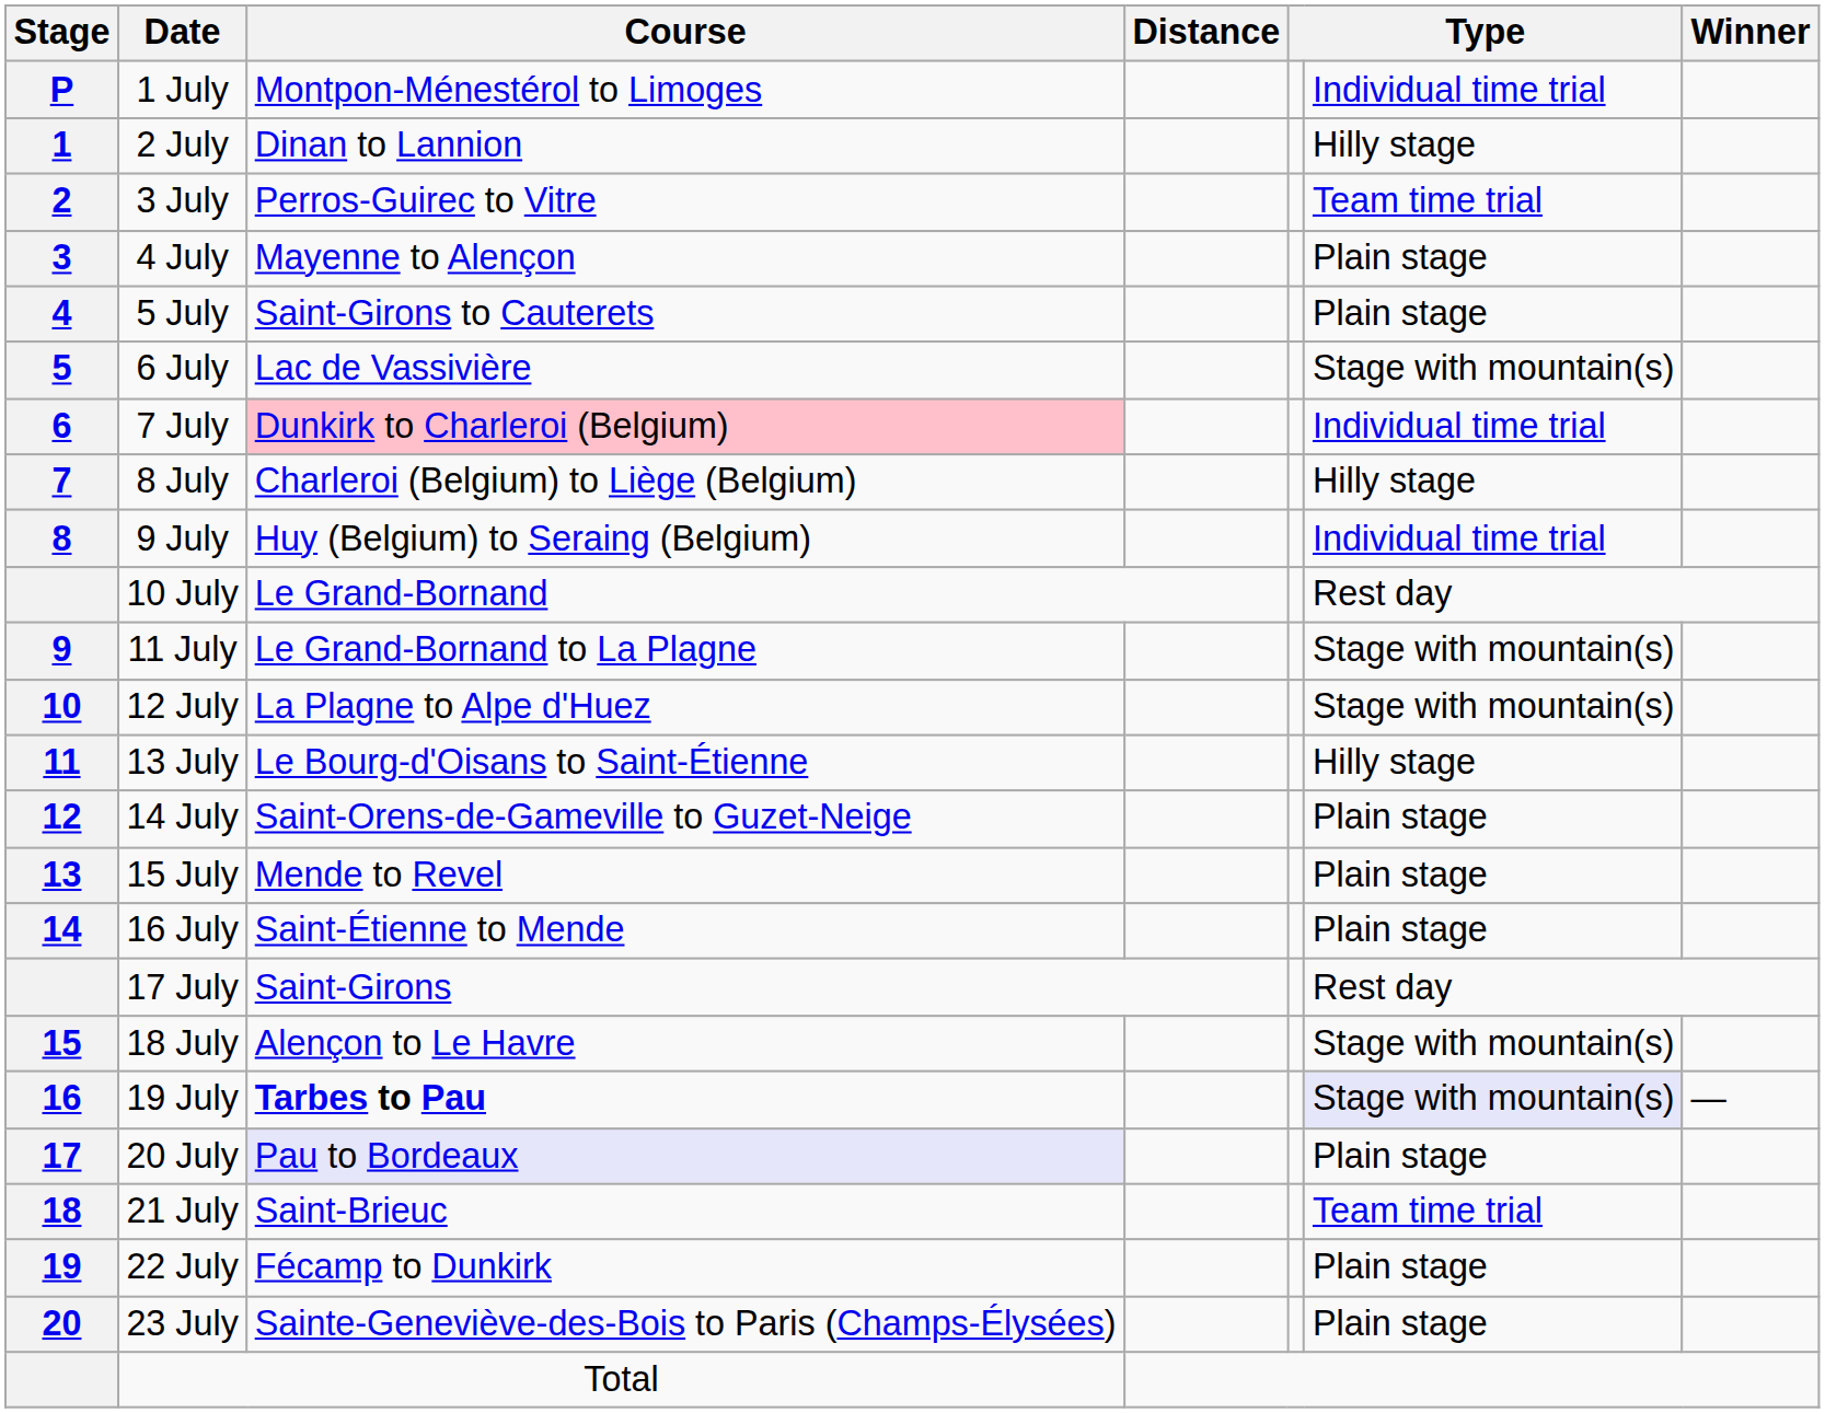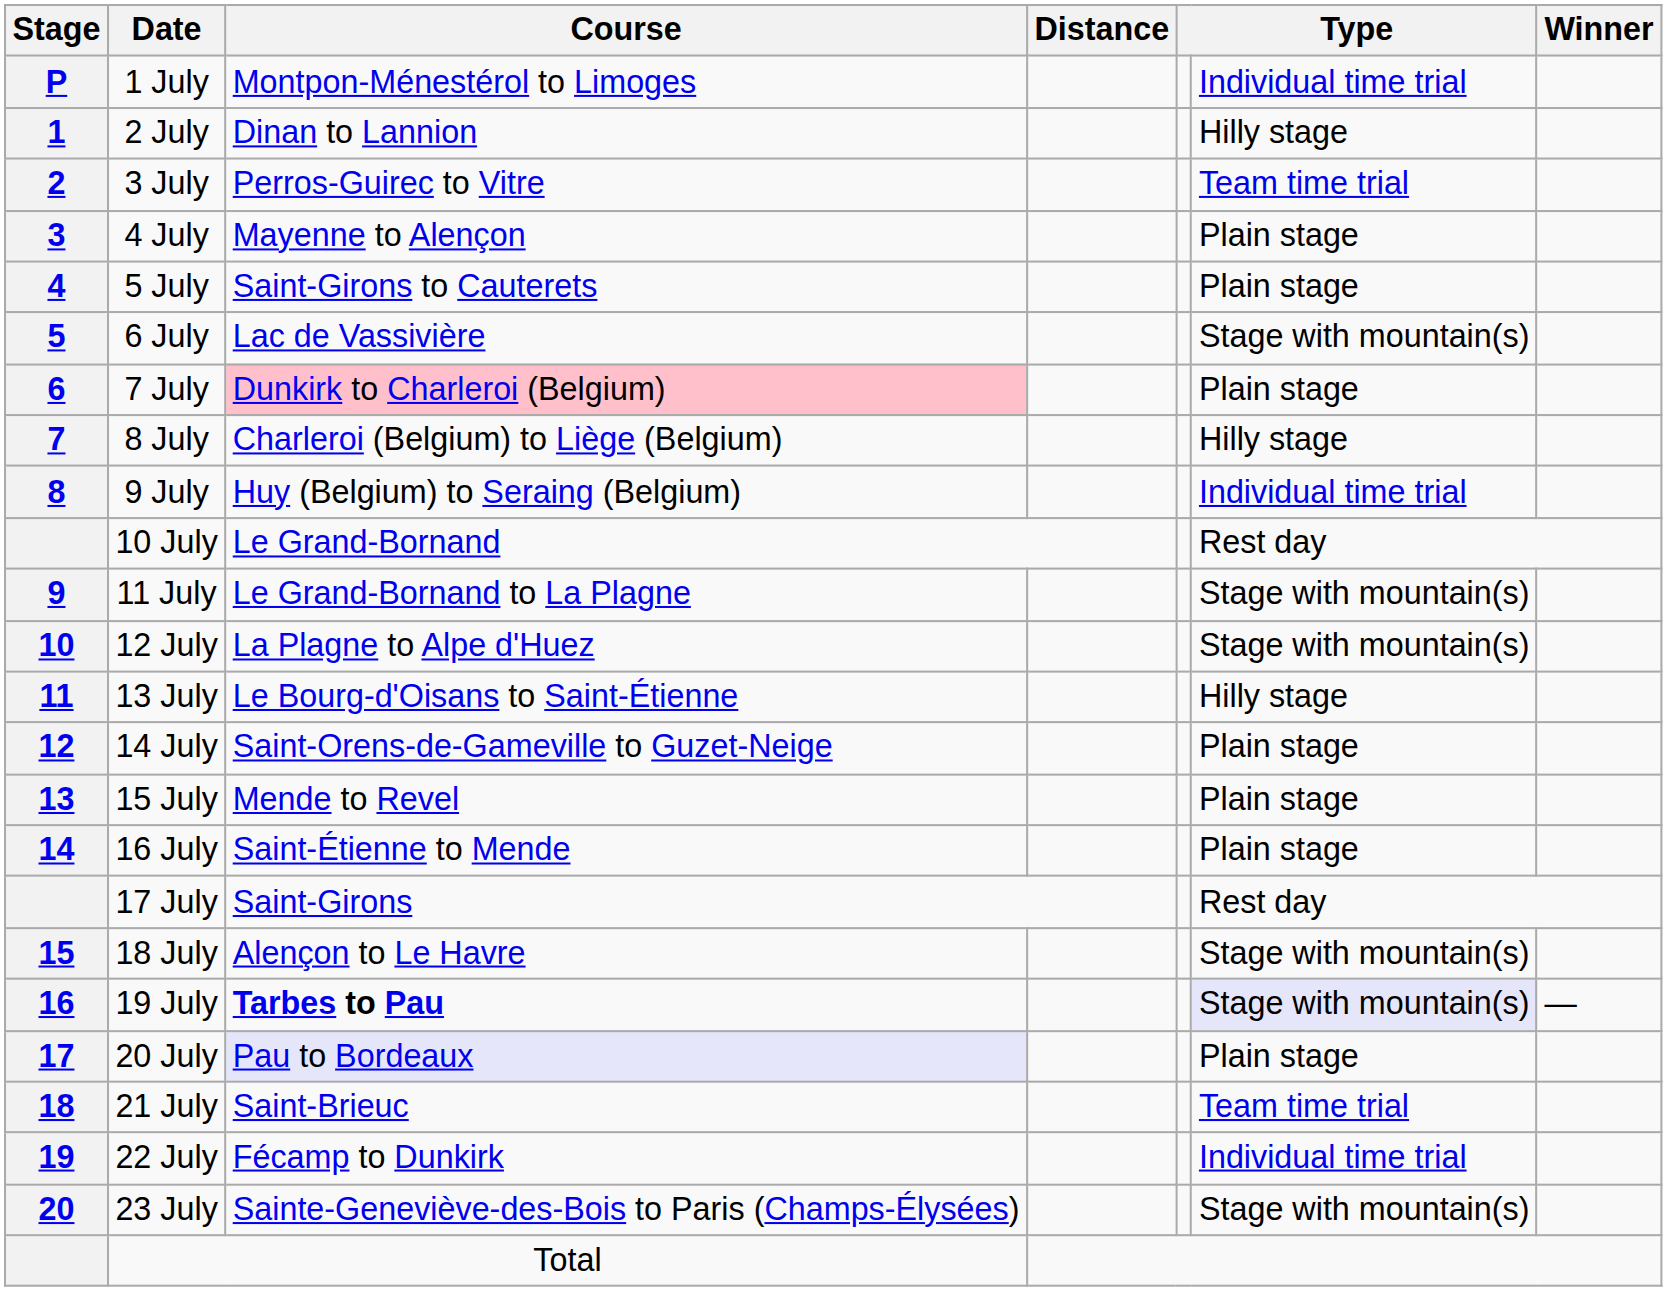 <table class="wikitable">
 <tr>
 <th scope="col">Stage</th>
 <th scope="col">Date</th>
 <th scope="col">Course</th>
 <th scope="col">Distance</th>
 <th scope="col" colspan="2">Type</th>
 <th scope="col">Winner</th>
 </tr>
 <tr>
 <th scope="row"><a href='#'>P</a></th>
 <td style="text-align:center;">1 July</td>
 <td><a href='#'>Montpon-Ménestérol</a> to <a href='#'>Limoges</a></td>
 <td style="text-align:center;"></td>
 <td></td>
 <td><a href='#'>Individual time trial</a></td>
 <td></td>
 </tr>
 <tr>
 <th scope="row"><a href='#'>1</a></th>
 <td style="text-align:center;">2 July</td>
 <td><a href='#'>Dinan</a> to <a href='#'>Lannion</a></td>
 <td style="text-align:center;"></td>
 <td></td>
 <td>Hilly stage</td>
 <td></td>
 </tr>
 <tr>
 <th scope="row"><a href='#'>2</a></th>
 <td style="text-align:center;">3 July</td>
 <td><a href='#'>Perros-Guirec</a> to <a href='#'>Vitre</a></td>
 <td style="text-align:center;"></td>
 <td></td>
 <td><a href='#'>Team time trial</a></td>
 <td></td>
 </tr>
 <tr>
 <th scope="row"><a href='#'>3</a></th>
 <td style="text-align:center;">4 July</td>
 <td><a href='#'>Mayenne</a> to <a href='#'>Alençon</a></td>
 <td style="text-align:center;"></td>
 <td></td>
 <td>Plain stage</td>
 <td> </td>
 </tr>
 <tr>
 <th scope="row"><a href='#'>4</a></th>
 <td style="text-align:center;">5 July</td>
 <td><a href='#'>Saint-Girons</a> to <a href='#'>Cauterets</a></td>
 <td style="text-align:center;"></td>
 <td></td>
 <td>Plain stage</td>
 <td></td>
 </tr>
 <tr>
 <th scope="row"><a href='#'>5</a></th>
 <td style="text-align:center;">6 July</td>
 <td><a href='#'>Lac de Vassivière</a></td>
 <td style="text-align:center;"></td>
 <td></td>
 <td>Stage with mountain(s)</td>
 <td></td>
 </tr>
 <tr>
 <th scope="row"><a href='#'>6</a></th>
 <td style="text-align:center;">7 July</td>
 <td style="background: pink;"><a href='#'>Dunkirk</a> to <a href='#'>Charleroi</a> (Belgium)</td>
 <td style="text-align:center;"></td>
 <td></td>
-<td><a href='#'>Individual time trial</a></td>
+<td>Plain stage</td>
 <td></td>
 </tr>
 <tr>
 <th scope="row"><a href='#'>7</a></th>
 <td style="text-align:center;">8 July</td>
 <td><a href='#'>Charleroi</a> (Belgium) to <a href='#'>Liège</a> (Belgium)</td>
 <td style="text-align:center;"></td>
 <td></td>
 <td>Hilly stage</td>
 <td></td>
 </tr>
 <tr>
 <th scope="row"><a href='#'>8</a></th>
 <td style="text-align:center;">9 July</td>
 <td><a href='#'>Huy</a> (Belgium) to <a href='#'>Seraing</a> (Belgium)</td>
 <td style="text-align:center;"></td>
 <td></td>
 <td><a href='#'>Individual time trial</a></td>
 <td></td>
 </tr>
 <tr>
 <th scope="row"></th>
 <td style="text-align:center;">10 July</td>
 <td colspan="2"><a href='#'>Le Grand-Bornand</a></td>
 <td></td>
 <td colspan="2">Rest day</td>
 </tr>
 <tr>
 <th scope="row"><a href='#'>9</a></th>
 <td style="text-align:center;">11 July</td>
 <td><a href='#'>Le Grand-Bornand</a> to <a href='#'>La Plagne</a></td>
 <td style="text-align:center;"></td>
 <td></td>
 <td>Stage with mountain(s)</td>
 <td></td>
 </tr>
 <tr>
 <th scope="row"><a href='#'>10</a></th>
 <td style="text-align:center;">12 July</td>
 <td><a href='#'>La Plagne</a> to <a href='#'>Alpe d'Huez</a></td>
 <td style="text-align:center;"></td>
 <td></td>
 <td>Stage with mountain(s)</td>
 <td></td>
 </tr>
 <tr>
 <th scope="row"><a href='#'>11</a></th>
 <td style="text-align:center;">13 July</td>
 <td><a href='#'>Le Bourg-d'Oisans</a> to <a href='#'>Saint-Étienne</a></td>
 <td style="text-align:center;"></td>
 <td></td>
 <td>Hilly stage</td>
 <td></td>
 </tr>
 <tr>
 <th scope="row"><a href='#'>12</a></th>
 <td style="text-align:center;">14 July</td>
 <td><a href='#'>Saint-Orens-de-Gameville</a> to <a href='#'>Guzet-Neige</a></td>
 <td style="text-align:center;"></td>
 <td></td>
 <td>Plain stage</td>
 <td></td>
 </tr>
 <tr>
 <th scope="row"><a href='#'>13</a></th>
 <td style="text-align:center;">15 July</td>
 <td><a href='#'>Mende</a> to <a href='#'>Revel</a></td>
 <td style="text-align:center;"></td>
 <td></td>
 <td>Plain stage</td>
 <td></td>
 </tr>
 <tr>
 <th scope="row"><a href='#'>14</a></th>
 <td style="text-align:center;">16 July</td>
 <td><a href='#'>Saint-Étienne</a> to <a href='#'>Mende</a></td>
 <td style="text-align:center;"></td>
 <td></td>
 <td>Plain stage</td>
 <td></td>
 </tr>
 <tr>
 <th scope="row"></th>
 <td style="text-align:center;">17 July</td>
 <td colspan="2"><a href='#'>Saint-Girons</a></td>
 <td></td>
 <td colspan="2">Rest day</td>
 </tr>
 <tr>
 <th scope="row"><a href='#'>15</a></th>
 <td style="text-align:center;">18 July</td>
 <td><a href='#'>Alençon</a> to <a href='#'>Le Havre</a></td>
 <td style="text-align:center;"></td>
 <td></td>
 <td>Stage with mountain(s)</td>
 <td></td>
 </tr>
 <tr>
 <th scope="row"><a href='#'>16</a></th>
 <td style="text-align:center;">19 July</td>
 <td><strong><a href='#'>Tarbes</a> to <a href='#'>Pau</a></strong></td>
 <td style="text-align:center;"></td>
 <td></td>
 <td style="background: lavender;">Stage with mountain(s)</td>
 <td>—</td>
 </tr>
 <tr>
 <th scope="row"><a href='#'>17</a></th>
 <td style="text-align:center;">20 July</td>
 <td style="background: lavender;"><a href='#'>Pau</a> to <a href='#'>Bordeaux</a></td>
 <td style="text-align:center;"></td>
 <td></td>
 <td>Plain stage</td>
 <td></td>
 </tr>
 <tr>
 <th scope="row"><a href='#'>18</a></th>
 <td style="text-align:center;">21 July</td>
 <td><a href='#'>Saint-Brieuc</a></td>
 <td style="text-align:center;"></td>
 <td></td>
 <td><a href='#'>Team time trial</a></td>
 <td></td>
 </tr>
 <tr>
 <th scope="row"><a href='#'>19</a></th>
 <td style="text-align:center;">22 July</td>
 <td><a href='#'>Fécamp</a> to <a href='#'>Dunkirk</a></td>
 <td style="text-align:center;"></td>
 <td></td>
-<td>Plain stage</td>
+<td><a href='#'>Individual time trial</a></td>
 <td></td>
 </tr>
 <tr>
 <th scope="row"><a href='#'>20</a></th>
 <td style="text-align:center;">23 July</td>
 <td><a href='#'>Sainte-Geneviève-des-Bois</a> to Paris (<a href='#'>Champs-Élysées</a>)</td>
 <td style="text-align:center;"></td>
 <td></td>
-<td>Plain stage</td>
+<td>Stage with mountain(s)</td>
 <td></td>
 </tr>
 <tr>
 <th scope="row"></th>
 <td colspan="2" style="text-align:center">Total</td>
 <td colspan="4" style="text-align:center"></td>
 </tr>
 </table>
